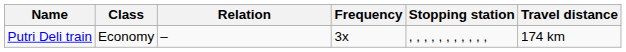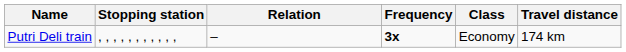 <table class="wikitable">
 <tr>
 <th>Name</th>
-<th>Class</th>
+<th>Stopping station</th>
 <th width="200">Relation</th>
 <th>Frequency</th>
-<th>Stopping station</th>
+<th>Class</th>
 <th>Travel distance</th>
 </tr>
 <tr>
 <td><a href='#'>Putri Deli train</a></td>
+<td>, , , , , , , , , , , </td>
+<td> – </td>
+<td><strong>3x</strong></td>
 <td>Economy</td>
-<td> – </td>
-<td>3x</td>
-<td>, , , , , , , , , , , </td>
 <td>174 km</td>
 </tr>
 </table>
